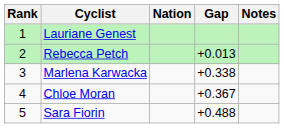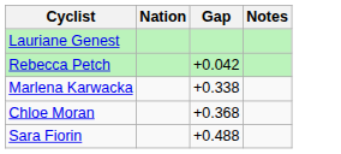 <table class="wikitable" style="text-align:center">
 <tr>
-<th>Rank</th>
 <th>Cyclist</th>
 <th>Nation</th>
 <th>Gap</th>
 <th>Notes</th>
 </tr>
 <tr bgcolor=#bbf3bb>
-<td>1</td>
 <td align=left><a href='#'>Lauriane Genest</a></td>
 <td align=left></td>
 <td></td>
 <td></td>
 </tr>
 <tr bgcolor=#bbf3bb>
-<td>2</td>
 <td align=left><a href='#'>Rebecca Petch</a></td>
 <td align=left></td>
-<td>+0.013</td>
+<td>+0.042</td>
 <td></td>
 </tr>
 <tr>
-<td>3</td>
 <td align=left><a href='#'>Marlena Karwacka</a></td>
 <td align=left></td>
 <td>+0.338</td>
 <td></td>
 </tr>
 <tr>
-<td>4</td>
 <td align=left><a href='#'>Chloe Moran</a></td>
 <td align=left></td>
-<td>+0.367</td>
+<td>+0.368</td>
 <td></td>
 </tr>
 <tr>
-<td>5</td>
 <td align=left><a href='#'>Sara Fiorin</a></td>
 <td align=left></td>
 <td>+0.488</td>
 <td></td>
 </tr>
 </table>
